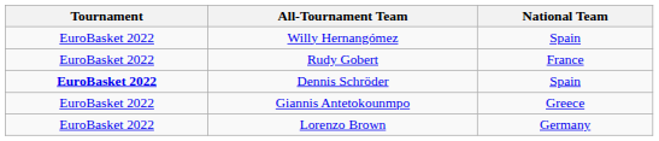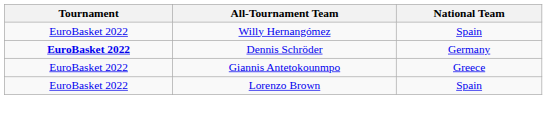 <table class="wikitable sortable" style="text-align:center; width: 60%">
 <tr>
 <th>Tournament</th>
 <th>All-Tournament Team</th>
 <th>National Team</th>
 </tr>
 <tr>
 <td><a href='#'>EuroBasket 2022</a></td>
 <td> <a href='#'>Willy Hernangómez</a></td>
 <td> <a href='#'>Spain</a></td>
 </tr>
 <tr>
-<td><a href='#'>EuroBasket 2022</a></td>
-<td> <a href='#'>Rudy Gobert</a></td>
-<td> <a href='#'>France</a></td>
-</tr>
-<tr>
 <td><strong><a href='#'>EuroBasket 2022</a></strong></td>
 <td> <a href='#'>Dennis Schröder</a></td>
-<td> <a href='#'>Spain</a></td>
+<td> <a href='#'>Germany</a></td>
 </tr>
 <tr>
 <td><a href='#'>EuroBasket 2022</a></td>
 <td> <a href='#'>Giannis Antetokounmpo</a></td>
 <td> <a href='#'>Greece</a></td>
 </tr>
 <tr>
 <td><a href='#'>EuroBasket 2022</a></td>
 <td> <a href='#'>Lorenzo Brown</a></td>
-<td> <a href='#'>Germany</a></td>
+<td> <a href='#'>Spain</a></td>
 </tr>
 </table>
